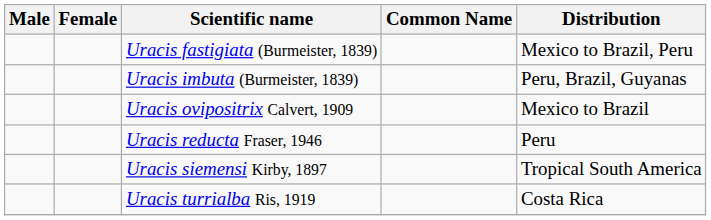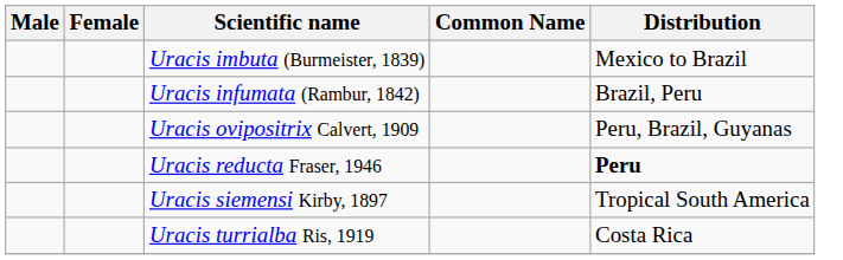 <table class="wikitable">
 <tr>
 <th>Male</th>
 <th>Female</th>
 <th>Scientific name</th>
 <th>Common Name</th>
 <th>Distribution</th>
 </tr>
 <tr>
 <td></td>
 <td></td>
-<td><em><a href='#'>Uracis fastigiata</a></em>  <small>(Burmeister, 1839)</small></td>
+<td><em><a href='#'>Uracis imbuta</a></em>  <small>(Burmeister, 1839)</small></td>
 <td></td>
-<td>Mexico to Brazil, Peru</td>
+<td>Mexico to Brazil</td>
 </tr>
 <tr>
 <td></td>
 <td></td>
-<td><em><a href='#'>Uracis imbuta</a></em>  <small>(Burmeister, 1839)</small></td>
+<td><em><a href='#'>Uracis infumata</a></em>  <small>(Rambur, 1842)</small></td>
+<td></td>
+<td>Brazil, Peru</td>
+</tr>
+<tr>
+<td></td>
+<td></td>
+<td><em><a href='#'>Uracis ovipositrix</a></em>  <small>Calvert, 1909</small></td>
 <td></td>
 <td>Peru, Brazil, Guyanas</td>
 </tr>
 <tr>
 <td></td>
 <td></td>
-<td><em><a href='#'>Uracis ovipositrix</a></em>  <small>Calvert, 1909</small></td>
-<td></td>
-<td>Mexico to Brazil</td>
-</tr>
-<tr>
-<td></td>
-<td></td>
 <td><em><a href='#'>Uracis reducta</a></em>  <small>Fraser, 1946</small></td>
 <td></td>
-<td>Peru</td>
+<td><strong>Peru</strong></td>
 </tr>
 <tr>
 <td></td>
 <td></td>
 <td><em><a href='#'>Uracis siemensi</a></em>  <small>Kirby, 1897</small></td>
 <td></td>
 <td>Tropical South America</td>
 </tr>
 <tr>
 <td></td>
 <td></td>
 <td><em><a href='#'>Uracis turrialba</a></em>  <small>Ris, 1919</small></td>
 <td></td>
 <td>Costa Rica</td>
 </tr>
 <tr>
 </tr>
 </table>
